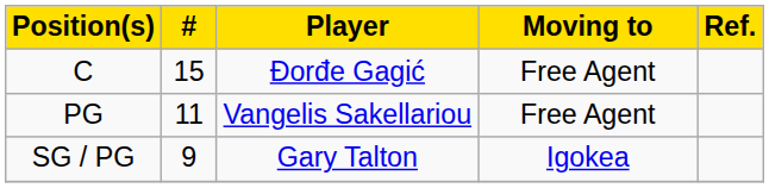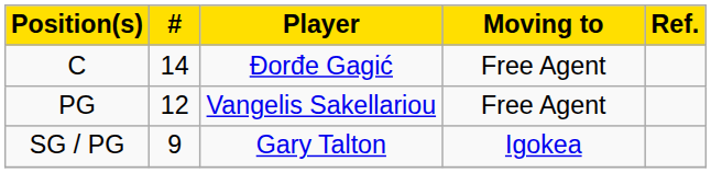 <table class="wikitable sortable" style="text-align: left;">
 <tr>
 <td style="background:#FFDF00; color:black; text-align:center"><strong>Position(s)</strong></td>
 <td style="background:#FFDF00; color:black; text-align:center;" width=25><strong>#</strong></td>
 <td style="background:#FFDF00; color:black; text-align:center"><strong>Player</strong></td>
 <td style="background:#FFDF00; color:black; text-align:center;" width=120><strong>Moving to</strong></td>
 <td style="background:#FFDF00; color:black; text-align:center"><strong>Ref.</strong></td>
 </tr>
 <tr>
 <td style="text-align:center;">C</td>
-<td style="text-align:center;">15</td>
+<td style="text-align:center;">14</td>
 <td style="text-align:center;"> <a href='#'>Đorđe Gagić</a></td>
 <td style="text-align:center;">Free Agent</td>
 <td></td>
 </tr>
 <tr>
 <td style="text-align:center;">PG</td>
-<td style="text-align:center;">11</td>
+<td style="text-align:center;">12</td>
 <td style="text-align:center;"> <a href='#'>Vangelis Sakellariou</a></td>
 <td style="text-align:center;">Free Agent</td>
 <td></td>
 </tr>
 <tr>
 <td style="text-align:center;">SG / PG</td>
 <td style="text-align:center;">9</td>
 <td style="text-align:center;"> <a href='#'>Gary Talton</a></td>
 <td style="text-align:center;"> <a href='#'>Igokea</a></td>
 <td></td>
 </tr>
 <tr>
 </tr>
 </table>
